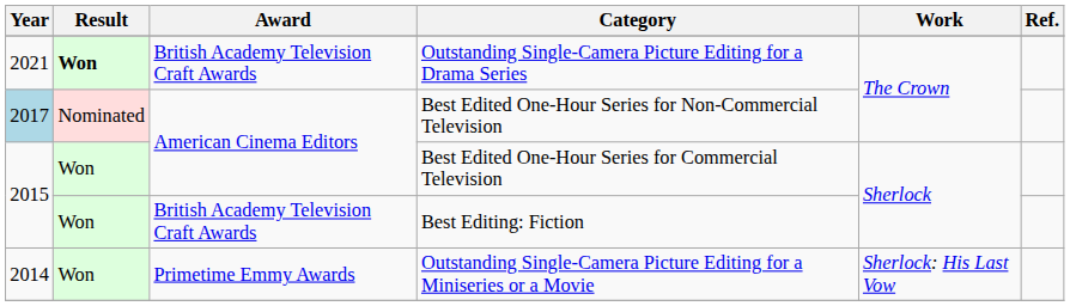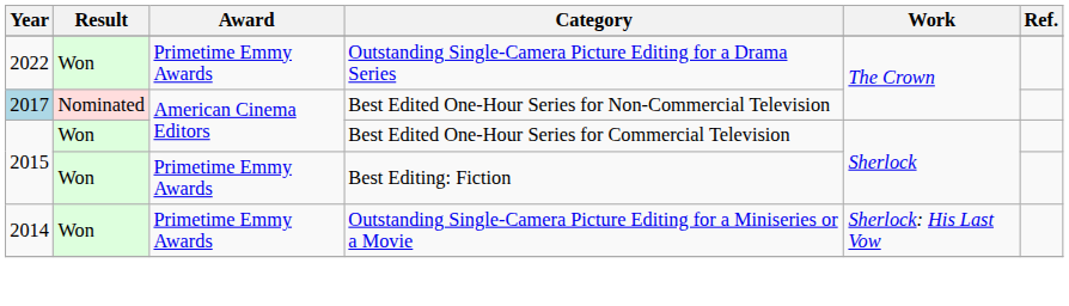 <table class="wikitable">
 <tr>
 <th>Year</th>
 <th>Result</th>
 <th>Award</th>
 <th>Category</th>
 <th>Work</th>
 <th>Ref.</th>
 </tr>
 <tr>
 </tr>
 <tr>
-<td>2021</td>
-<td style="background: #ddffdd"><strong>Won</strong></td>
-<td><a href='#'>British Academy Television Craft Awards</a></td>
+<td>2022</td>
+<td style="background: #ddffdd">Won</td>
+<td><a href='#'>Primetime Emmy Awards</a></td>
 <td><a href='#'>Outstanding Single-Camera Picture Editing for a Drama Series</a></td>
 <td rowspan="2"><em><a href='#'>The Crown</a></em></td>
 <td></td>
 </tr>
 <tr>
 <td style="background: lightblue;">2017</td>
 <td style="background: #ffdddd">Nominated</td>
 <td rowspan="2"><a href='#'>American Cinema Editors</a></td>
 <td>Best Edited One-Hour Series for Non-Commercial Television</td>
 <td></td>
 </tr>
 <tr>
 <td rowspan="2">2015</td>
 <td style="background: #ddffdd">Won</td>
 <td>Best Edited One-Hour Series for Commercial Television</td>
 <td rowspan="2"><em><a href='#'>Sherlock</a></em></td>
 <td></td>
 </tr>
 <tr>
 <td style="background: #ddffdd">Won</td>
-<td><a href='#'>British Academy Television Craft Awards</a></td>
+<td><a href='#'>Primetime Emmy Awards</a></td>
 <td>Best Editing: Fiction</td>
 <td></td>
 </tr>
 <tr>
 <td>2014</td>
 <td style="background: #ddffdd">Won</td>
 <td><a href='#'>Primetime Emmy Awards</a></td>
 <td><a href='#'>Outstanding Single-Camera Picture Editing for a Miniseries or a Movie</a></td>
 <td><em><a href='#'>Sherlock</a>: <a href='#'>His Last Vow</a></em></td>
 <td></td>
 </tr>
 <tr>
 </tr>
 </table>
